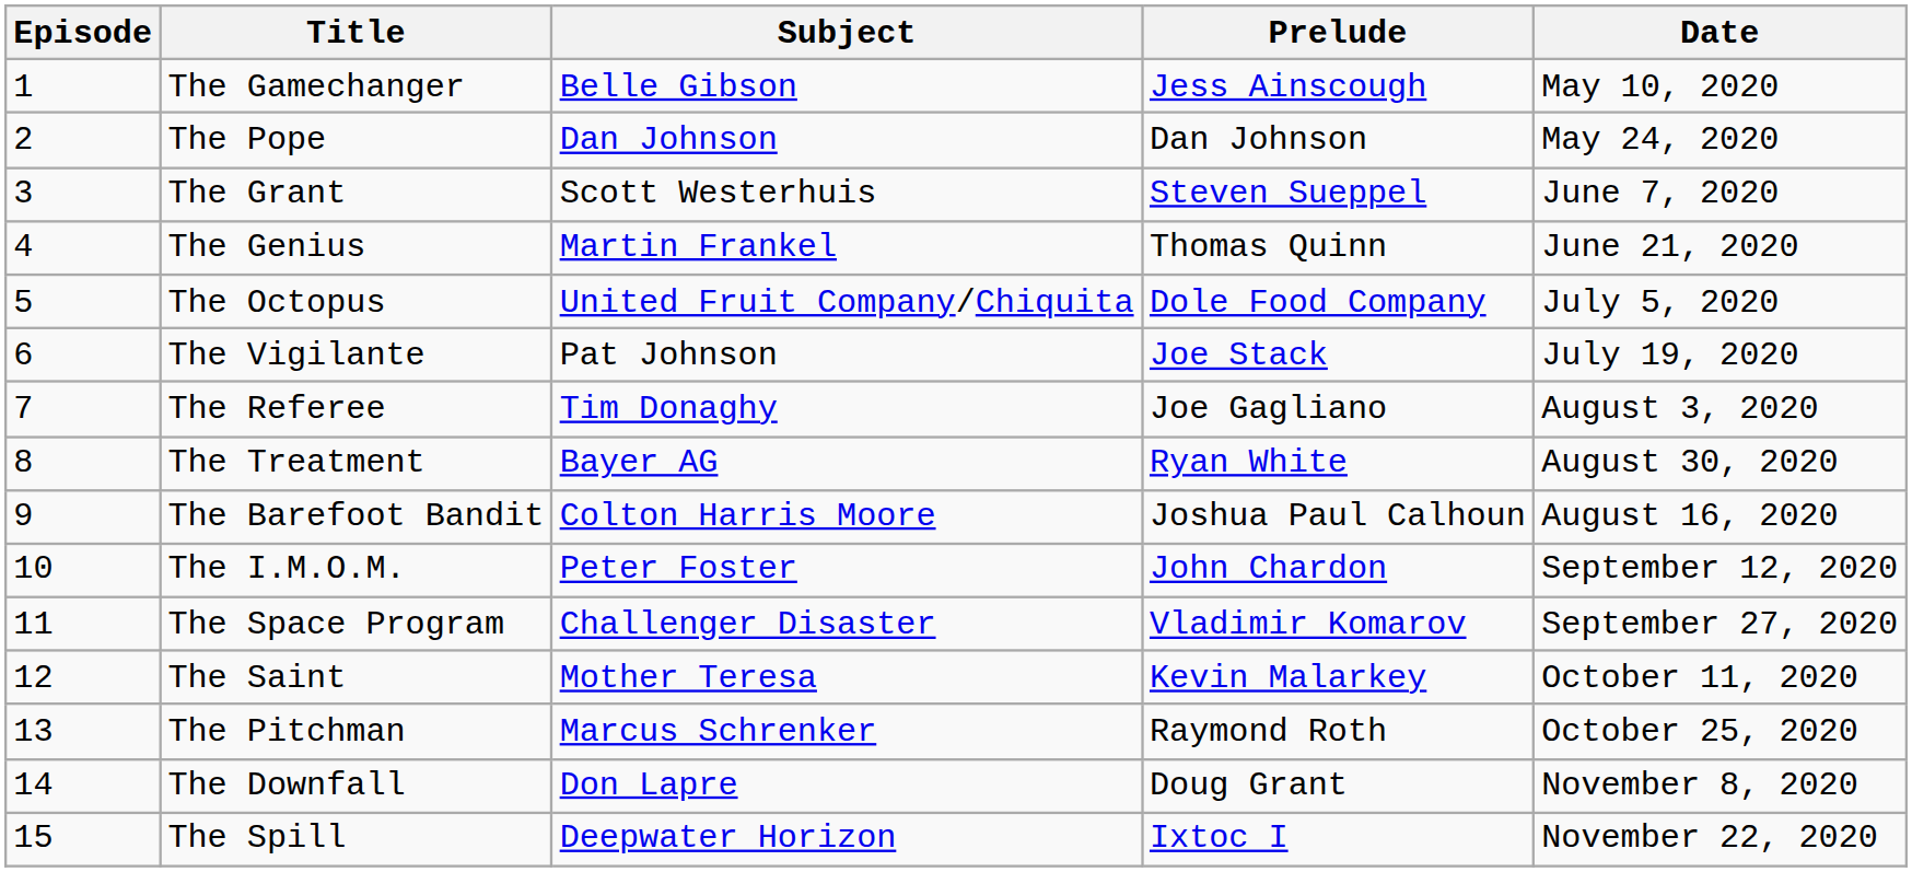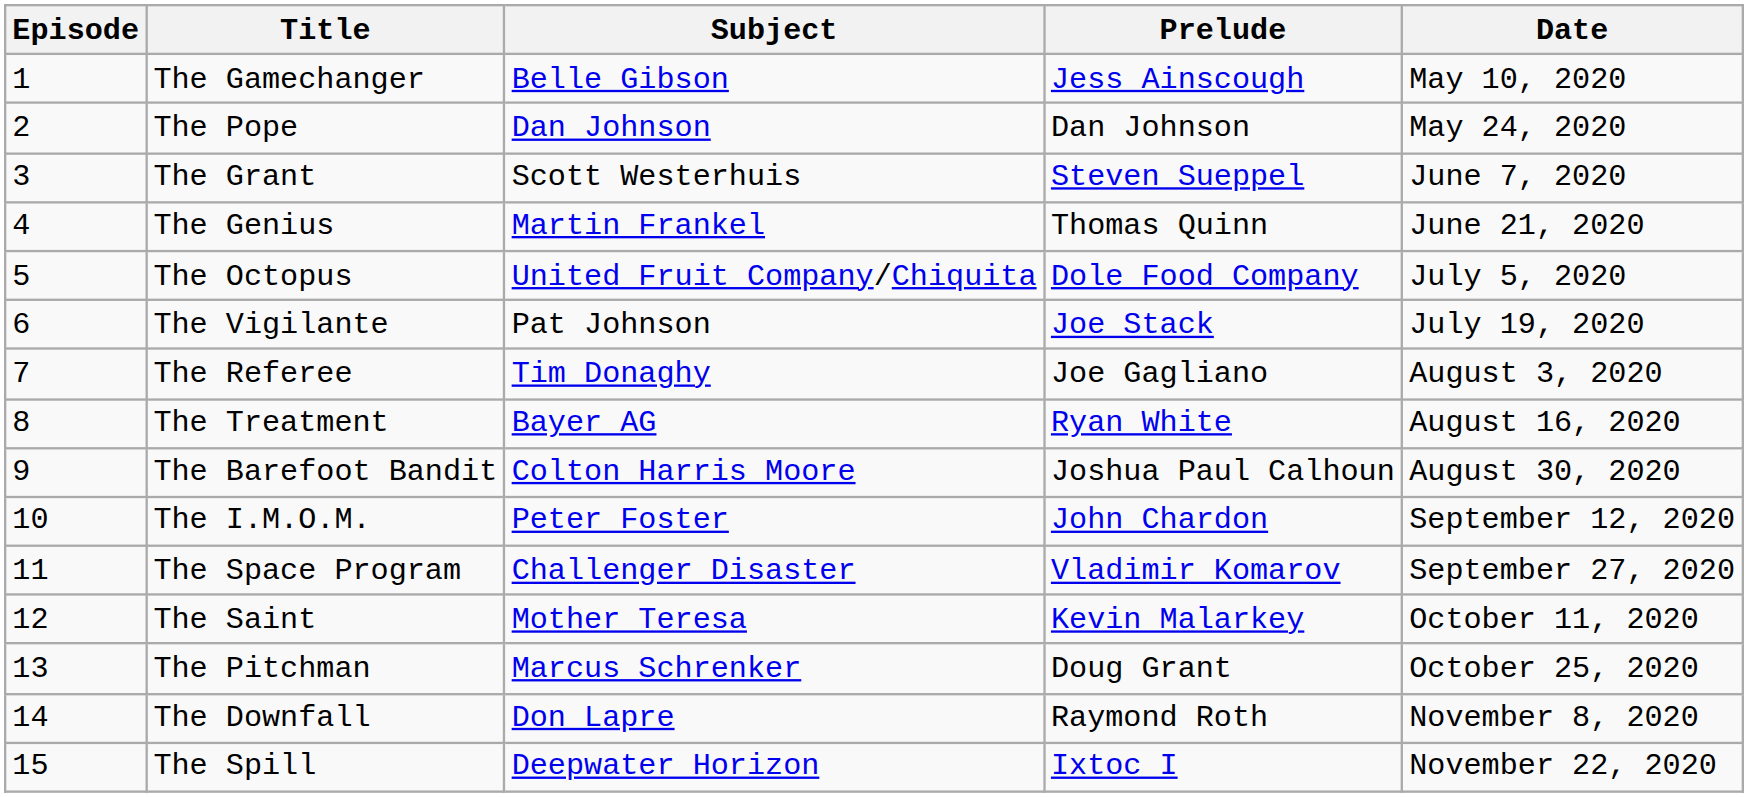 <table class="wikitable">
 <tr>
 <th>Episode</th>
 <th>Title</th>
 <th>Subject</th>
 <th>Prelude</th>
 <th>Date</th>
 </tr>
 <tr>
 <td>1</td>
 <td>The Gamechanger</td>
 <td><a href='#'>Belle Gibson</a></td>
 <td><a href='#'>Jess Ainscough</a></td>
 <td>May 10, 2020</td>
 </tr>
 <tr>
 <td>2</td>
 <td>The Pope</td>
 <td><a href='#'>Dan Johnson</a></td>
 <td>Dan Johnson</td>
 <td>May 24, 2020</td>
 </tr>
 <tr>
 <td>3</td>
 <td>The Grant</td>
 <td>Scott Westerhuis</td>
 <td><a href='#'>Steven Sueppel</a></td>
 <td>June 7, 2020</td>
 </tr>
 <tr>
 <td>4</td>
 <td>The Genius</td>
 <td><a href='#'>Martin Frankel</a></td>
 <td>Thomas Quinn</td>
 <td>June 21, 2020</td>
 </tr>
 <tr>
 <td>5</td>
 <td>The Octopus</td>
 <td><a href='#'>United Fruit Company</a>/<a href='#'>Chiquita</a></td>
 <td><a href='#'>Dole Food Company</a></td>
 <td>July 5, 2020</td>
 </tr>
 <tr>
 <td>6</td>
 <td>The Vigilante</td>
 <td>Pat Johnson</td>
 <td><a href='#'>Joe Stack</a></td>
 <td>July 19, 2020</td>
 </tr>
 <tr>
 <td>7</td>
 <td>The Referee</td>
 <td><a href='#'>Tim Donaghy</a></td>
 <td>Joe Gagliano</td>
 <td>August 3, 2020</td>
 </tr>
 <tr>
 <td>8</td>
 <td>The Treatment</td>
 <td><a href='#'>Bayer AG</a></td>
 <td><a href='#'>Ryan White</a></td>
-<td>August 30, 2020</td>
+<td>August 16, 2020</td>
 </tr>
 <tr>
 <td>9</td>
 <td>The Barefoot Bandit</td>
 <td><a href='#'>Colton Harris Moore</a></td>
 <td>Joshua Paul Calhoun</td>
-<td>August 16, 2020</td>
+<td>August 30, 2020</td>
 </tr>
 <tr>
 <td>10</td>
 <td>The I.M.O.M.</td>
 <td><a href='#'>Peter Foster</a></td>
 <td><a href='#'>John Chardon</a></td>
 <td>September 12, 2020</td>
 </tr>
 <tr>
 <td>11</td>
 <td>The Space Program</td>
 <td><a href='#'>Challenger Disaster</a></td>
 <td><a href='#'>Vladimir Komarov</a></td>
 <td>September 27, 2020</td>
 </tr>
 <tr>
 <td>12</td>
 <td>The Saint</td>
 <td><a href='#'>Mother Teresa</a></td>
 <td><a href='#'>Kevin Malarkey</a></td>
 <td>October 11, 2020</td>
 </tr>
 <tr>
 <td>13</td>
 <td>The Pitchman</td>
 <td><a href='#'>Marcus Schrenker</a></td>
-<td>Raymond Roth</td>
+<td>Doug Grant</td>
 <td>October 25, 2020</td>
 </tr>
 <tr>
 <td>14</td>
 <td>The Downfall</td>
 <td><a href='#'>Don Lapre</a></td>
-<td>Doug Grant</td>
+<td>Raymond Roth</td>
 <td>November 8, 2020</td>
 </tr>
 <tr>
 <td>15</td>
 <td>The Spill</td>
 <td><a href='#'>Deepwater Horizon</a></td>
 <td><a href='#'>Ixtoc I</a></td>
 <td>November 22, 2020</td>
 </tr>
 </table>
